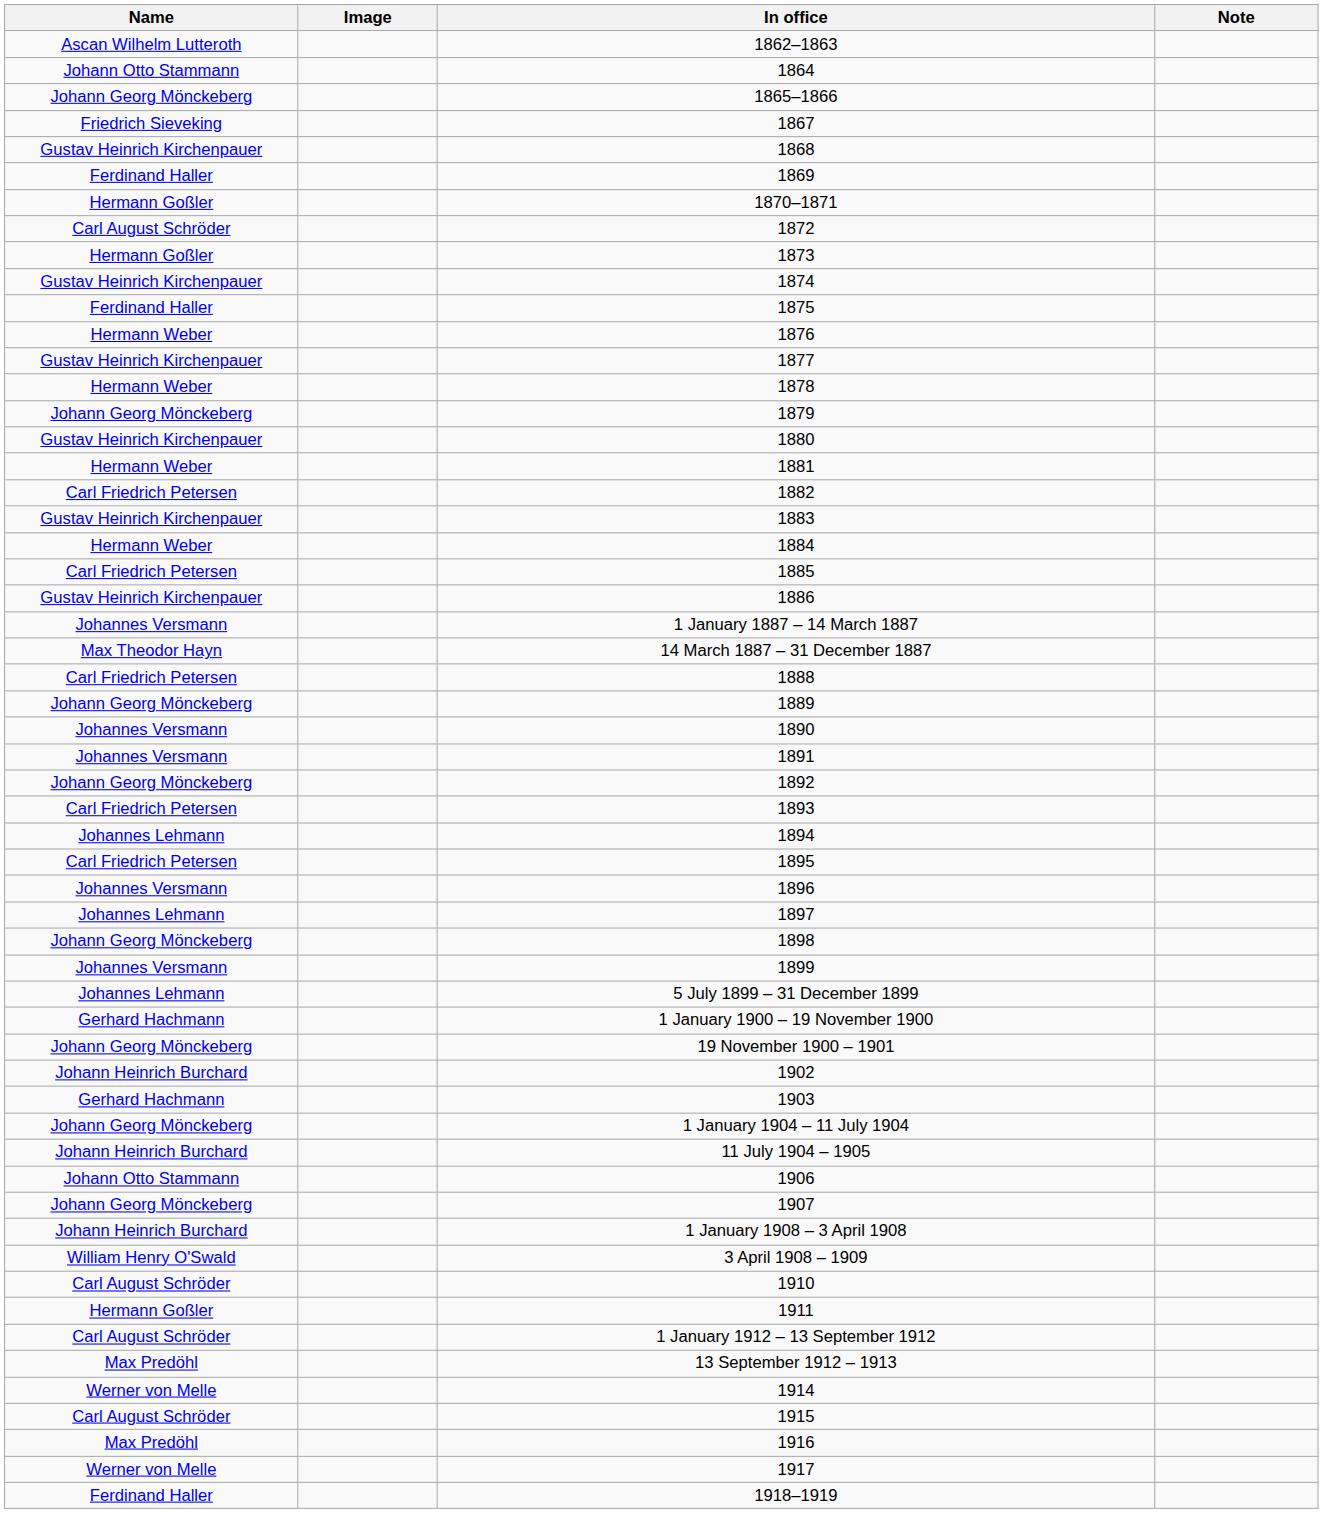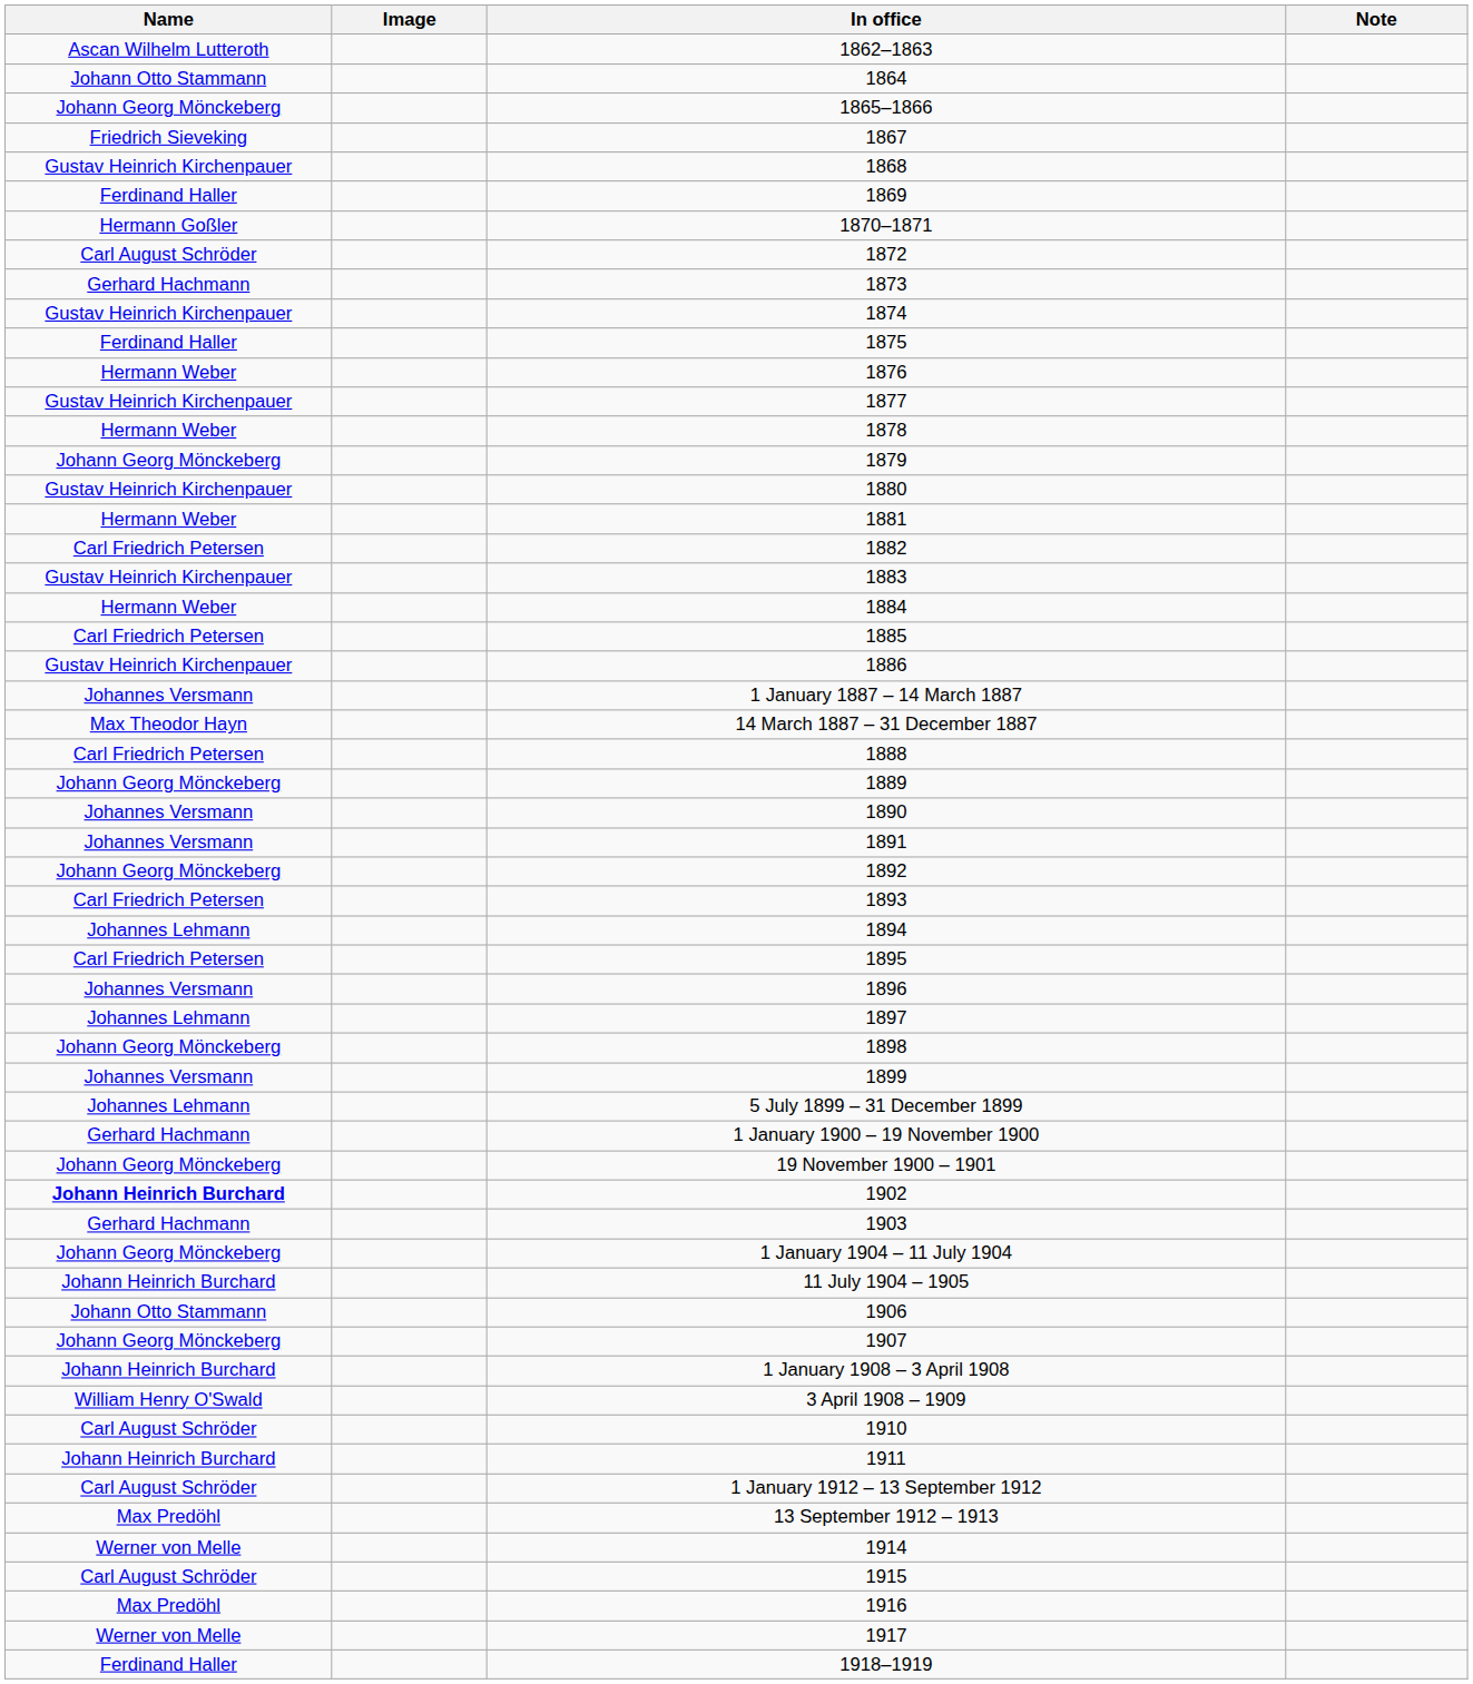 <table class="wikitable" style="text-align:center; width:100%; border:1px #AAAAFF solid">
 <tr>
 <th width="275">Name</th>
 <th>Image</th>
 <th>In office</th>
 <th width="150">Note</th>
 </tr>
 <tr>
 <td><a href='#'>Ascan Wilhelm Lutteroth</a></td>
 <td></td>
 <td>1862–1863</td>
 <td></td>
 </tr>
 <tr>
 <td><a href='#'>Johann Otto Stammann</a></td>
 <td></td>
 <td>1864</td>
 <td></td>
 </tr>
 <tr>
 <td><a href='#'>Johann Georg Mönckeberg</a></td>
 <td></td>
 <td>1865–1866</td>
 <td></td>
 </tr>
 <tr>
 <td><a href='#'>Friedrich Sieveking</a></td>
 <td></td>
 <td>1867</td>
 <td></td>
 </tr>
 <tr>
 <td><a href='#'>Gustav Heinrich Kirchenpauer</a></td>
 <td></td>
 <td>1868</td>
 <td></td>
 </tr>
 <tr>
 <td><a href='#'>Ferdinand Haller</a></td>
 <td></td>
 <td>1869</td>
 <td></td>
 </tr>
 <tr>
 <td><a href='#'>Hermann Goßler</a></td>
 <td></td>
 <td>1870–1871</td>
 <td></td>
 </tr>
 <tr>
 <td><a href='#'>Carl August Schröder</a></td>
 <td></td>
 <td>1872</td>
 <td></td>
 </tr>
 <tr>
-<td><a href='#'>Hermann Goßler</a></td>
+<td><a href='#'>Gerhard Hachmann</a></td>
 <td></td>
 <td>1873</td>
 <td></td>
 </tr>
 <tr>
 <td><a href='#'>Gustav Heinrich Kirchenpauer</a></td>
 <td></td>
 <td>1874</td>
 <td></td>
 </tr>
 <tr>
 <td><a href='#'>Ferdinand Haller</a></td>
 <td></td>
 <td>1875</td>
 <td></td>
 </tr>
 <tr>
 <td><a href='#'>Hermann Weber</a></td>
 <td></td>
 <td>1876</td>
 <td></td>
 </tr>
 <tr>
 <td><a href='#'>Gustav Heinrich Kirchenpauer</a></td>
 <td></td>
 <td>1877</td>
 <td></td>
 </tr>
 <tr>
 <td><a href='#'>Hermann Weber</a></td>
 <td></td>
 <td>1878</td>
 <td></td>
 </tr>
 <tr>
 <td><a href='#'>Johann Georg Mönckeberg</a></td>
 <td></td>
 <td>1879</td>
 <td></td>
 </tr>
 <tr>
 <td><a href='#'>Gustav Heinrich Kirchenpauer</a></td>
 <td></td>
 <td>1880</td>
 <td></td>
 </tr>
 <tr>
 <td><a href='#'>Hermann Weber</a></td>
 <td></td>
 <td>1881</td>
 <td></td>
 </tr>
 <tr>
 <td><a href='#'>Carl Friedrich Petersen</a></td>
 <td></td>
 <td>1882</td>
 <td></td>
 </tr>
 <tr>
 <td><a href='#'>Gustav Heinrich Kirchenpauer</a></td>
 <td></td>
 <td>1883</td>
 <td></td>
 </tr>
 <tr>
 <td><a href='#'>Hermann Weber</a></td>
 <td></td>
 <td>1884</td>
 <td></td>
 </tr>
 <tr>
 <td><a href='#'>Carl Friedrich Petersen</a></td>
 <td></td>
 <td>1885</td>
 <td></td>
 </tr>
 <tr>
 <td><a href='#'>Gustav Heinrich Kirchenpauer</a></td>
 <td></td>
 <td>1886</td>
 <td></td>
 </tr>
 <tr>
 <td><a href='#'>Johannes Versmann</a></td>
 <td></td>
 <td>1 January 1887 – 14 March 1887</td>
 <td></td>
 </tr>
 <tr>
 <td><a href='#'>Max Theodor Hayn</a></td>
 <td></td>
 <td>14 March 1887 – 31 December 1887</td>
 <td></td>
 </tr>
 <tr>
 <td><a href='#'>Carl Friedrich Petersen</a></td>
 <td></td>
 <td>1888</td>
 <td></td>
 </tr>
 <tr>
 <td><a href='#'>Johann Georg Mönckeberg</a></td>
 <td></td>
 <td>1889</td>
 <td></td>
 </tr>
 <tr>
 <td><a href='#'>Johannes Versmann</a></td>
 <td></td>
 <td>1890</td>
 <td></td>
 </tr>
 <tr>
 <td><a href='#'>Johannes Versmann</a></td>
 <td></td>
 <td>1891</td>
 <td></td>
 </tr>
 <tr>
 <td><a href='#'>Johann Georg Mönckeberg</a></td>
 <td></td>
 <td>1892</td>
 <td></td>
 </tr>
 <tr>
 <td><a href='#'>Carl Friedrich Petersen</a></td>
 <td></td>
 <td>1893</td>
 <td></td>
 </tr>
 <tr>
 <td><a href='#'>Johannes Lehmann</a></td>
 <td></td>
 <td>1894</td>
 <td></td>
 </tr>
 <tr>
 <td><a href='#'>Carl Friedrich Petersen</a></td>
 <td></td>
 <td>1895</td>
 <td></td>
 </tr>
 <tr>
 <td><a href='#'>Johannes Versmann</a></td>
 <td></td>
 <td>1896</td>
 <td></td>
 </tr>
 <tr>
 <td><a href='#'>Johannes Lehmann</a></td>
 <td></td>
 <td>1897</td>
 <td></td>
 </tr>
 <tr>
 <td><a href='#'>Johann Georg Mönckeberg</a></td>
 <td></td>
 <td>1898</td>
 <td></td>
 </tr>
 <tr>
 <td><a href='#'>Johannes Versmann</a></td>
 <td></td>
 <td>1899</td>
 <td></td>
 </tr>
 <tr>
 <td><a href='#'>Johannes Lehmann</a></td>
 <td></td>
 <td>5 July 1899 – 31 December 1899</td>
 <td></td>
 </tr>
 <tr>
 <td><a href='#'>Gerhard Hachmann</a></td>
 <td></td>
 <td>1 January 1900 – 19 November 1900</td>
 <td></td>
 </tr>
 <tr>
 <td><a href='#'>Johann Georg Mönckeberg</a></td>
 <td></td>
 <td>19 November 1900 – 1901</td>
 <td></td>
 </tr>
 <tr>
-<td><a href='#'>Johann Heinrich Burchard</a></td>
+<td><strong><a href='#'>Johann Heinrich Burchard</a></strong></td>
 <td></td>
 <td>1902</td>
 <td></td>
 </tr>
 <tr>
 <td><a href='#'>Gerhard Hachmann</a></td>
 <td></td>
 <td>1903</td>
 <td></td>
 </tr>
 <tr>
 <td><a href='#'>Johann Georg Mönckeberg</a></td>
 <td></td>
 <td>1 January 1904 – 11 July 1904</td>
 <td></td>
 </tr>
 <tr>
 <td><a href='#'>Johann Heinrich Burchard</a></td>
 <td></td>
 <td>11 July 1904 – 1905</td>
 <td></td>
 </tr>
 <tr>
 <td><a href='#'>Johann Otto Stammann</a></td>
 <td></td>
 <td>1906</td>
 <td></td>
 </tr>
 <tr>
 <td><a href='#'>Johann Georg Mönckeberg</a></td>
 <td></td>
 <td>1907</td>
 <td></td>
 </tr>
 <tr>
 <td><a href='#'>Johann Heinrich Burchard</a></td>
 <td></td>
 <td>1 January 1908 – 3 April 1908</td>
 <td></td>
 </tr>
 <tr>
 <td><a href='#'>William Henry O'Swald</a></td>
 <td></td>
 <td>3 April 1908 – 1909</td>
 <td></td>
 </tr>
 <tr>
 <td><a href='#'>Carl August Schröder</a></td>
 <td></td>
 <td>1910</td>
 <td></td>
 </tr>
 <tr>
-<td><a href='#'>Hermann Goßler</a></td>
+<td><a href='#'>Johann Heinrich Burchard</a></td>
 <td></td>
 <td>1911</td>
 <td></td>
 </tr>
 <tr>
 <td><a href='#'>Carl August Schröder</a></td>
 <td></td>
 <td>1 January 1912 – 13 September 1912</td>
 <td></td>
 </tr>
 <tr>
 <td><a href='#'>Max Predöhl</a></td>
 <td></td>
 <td>13 September 1912 – 1913</td>
 <td></td>
 </tr>
 <tr>
 <td><a href='#'>Werner von Melle</a></td>
 <td></td>
 <td>1914</td>
 <td></td>
 </tr>
 <tr>
 <td><a href='#'>Carl August Schröder</a></td>
 <td></td>
 <td>1915</td>
 <td></td>
 </tr>
 <tr>
 <td><a href='#'>Max Predöhl</a></td>
 <td></td>
 <td>1916</td>
 <td></td>
 </tr>
 <tr>
 <td><a href='#'>Werner von Melle</a></td>
 <td></td>
 <td>1917</td>
 <td></td>
 </tr>
 <tr>
 <td><a href='#'>Ferdinand Haller</a></td>
 <td></td>
 <td>1918–1919</td>
 <td></td>
 </tr>
 </table>
